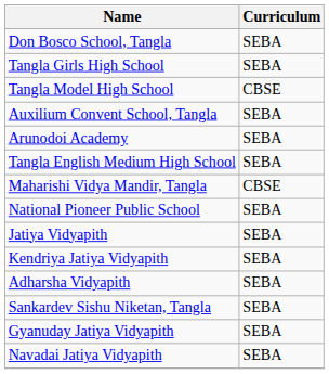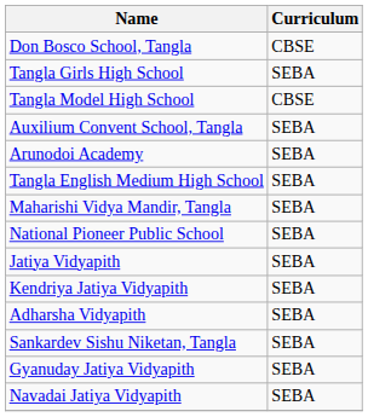 <table class="wikitable">
 <tr>
 <th>Name</th>
 <th>Curriculum</th>
 </tr>
 <tr>
 <td><a href='#'>Don Bosco School, Tangla</a></td>
-<td>SEBA</td>
+<td>CBSE</td>
 </tr>
 <tr>
 <td><a href='#'>Tangla Girls High School</a></td>
 <td>SEBA</td>
 </tr>
 <tr>
 <td><a href='#'>Tangla Model High School</a></td>
 <td>CBSE</td>
 </tr>
 <tr>
 <td><a href='#'>Auxilium Convent School, Tangla</a></td>
 <td>SEBA</td>
 </tr>
 <tr>
 <td><a href='#'>Arunodoi Academy</a></td>
 <td>SEBA</td>
 </tr>
 <tr>
 <td><a href='#'>Tangla English Medium High School</a></td>
 <td>SEBA</td>
 </tr>
 <tr>
 <td><a href='#'>Maharishi Vidya Mandir, Tangla</a></td>
-<td>CBSE</td>
+<td>SEBA</td>
 </tr>
 <tr>
 <td><a href='#'>National Pioneer Public School</a></td>
 <td>SEBA</td>
 </tr>
 <tr>
 <td><a href='#'>Jatiya Vidyapith </a></td>
 <td>SEBA</td>
 </tr>
 <tr>
 <td><a href='#'>Kendriya Jatiya Vidyapith</a></td>
 <td>SEBA</td>
 </tr>
 <tr>
 <td><a href='#'>Adharsha Vidyapith</a></td>
 <td>SEBA</td>
 </tr>
 <tr>
 <td><a href='#'>Sankardev Sishu Niketan, Tangla</a></td>
 <td>SEBA</td>
 </tr>
 <tr>
 <td><a href='#'>Gyanuday Jatiya Vidyapith</a></td>
 <td>SEBA</td>
 </tr>
 <tr>
 <td><a href='#'>Navadai Jatiya Vidyapith </a></td>
 <td>SEBA</td>
 </tr>
 <tr>
 </tr>
 </table>
